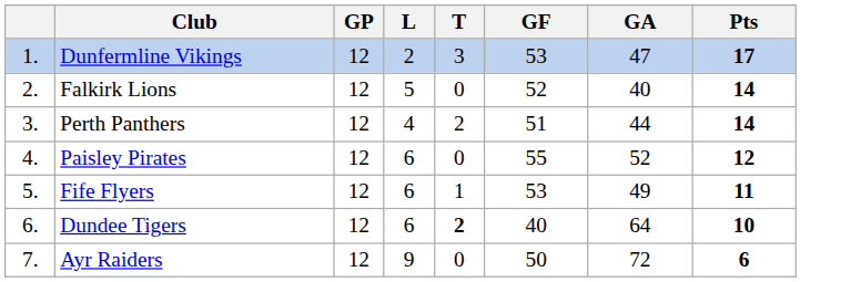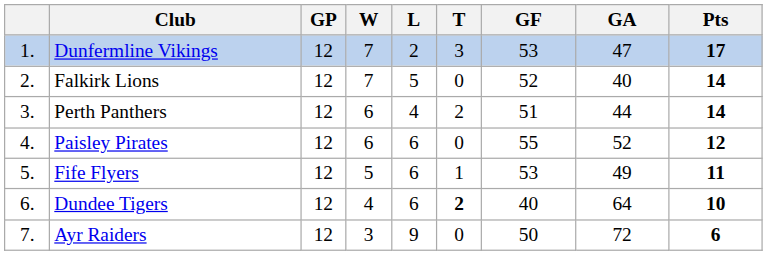 <table class="wikitable">
 <tr>
 <th width="30"></th>
 <th width="200">Club</th>
 <th width="30">GP</th>
+<th width="30">W</th>
 <th width="30">L</th>
 <th width="30">T</th>
 <th width="70">GF</th>
 <th width="70">GA</th>
 <th width="70">Pts</th>
 </tr>
 <tr bgcolor="#BCD2EE" align="center">
 <td>1.</td>
 <td align="left"><a href='#'>Dunfermline Vikings</a></td>
 <td>12</td>
+<td>7</td>
 <td>2</td>
 <td>3</td>
 <td>53</td>
 <td>47</td>
 <td><strong>17</strong></td>
 </tr>
 <tr bgcolor="#FFFFFF" align="center">
 <td>2.</td>
 <td align="left">Falkirk Lions</td>
 <td>12</td>
+<td>7</td>
 <td>5</td>
 <td>0</td>
 <td>52</td>
 <td>40</td>
 <td><strong>14</strong></td>
 </tr>
 <tr bgcolor="#FFFFFF" align="center">
 <td>3.</td>
 <td align="left">Perth Panthers</td>
 <td>12</td>
+<td>6</td>
 <td>4</td>
 <td>2</td>
 <td>51</td>
 <td>44</td>
 <td><strong>14</strong></td>
 </tr>
 <tr bgcolor="#FFFFFF" align="center">
 <td>4.</td>
 <td align="left"><a href='#'>Paisley Pirates</a></td>
 <td>12</td>
 <td>6</td>
+<td>6</td>
 <td>0</td>
 <td>55</td>
 <td>52</td>
 <td><strong>12</strong></td>
 </tr>
 <tr bgcolor="#FFFFFF" align="center">
 <td>5.</td>
 <td align="left"><a href='#'>Fife Flyers</a></td>
 <td>12</td>
+<td>5</td>
 <td>6</td>
 <td>1</td>
 <td>53</td>
 <td>49</td>
 <td><strong>11</strong></td>
 </tr>
 <tr bgcolor="#FFFFFF" align="center">
 <td>6.</td>
 <td align="left"><a href='#'>Dundee Tigers</a></td>
 <td>12</td>
+<td>4</td>
 <td>6</td>
 <td><strong>2</strong></td>
 <td>40</td>
 <td>64</td>
 <td><strong>10</strong></td>
 </tr>
 <tr bgcolor="#FFFFFF" align="center">
 <td>7.</td>
 <td align="left"><a href='#'>Ayr Raiders</a></td>
 <td>12</td>
+<td>3</td>
 <td>9</td>
 <td>0</td>
 <td>50</td>
 <td>72</td>
 <td><strong>6</strong></td>
 </tr>
 </table>
